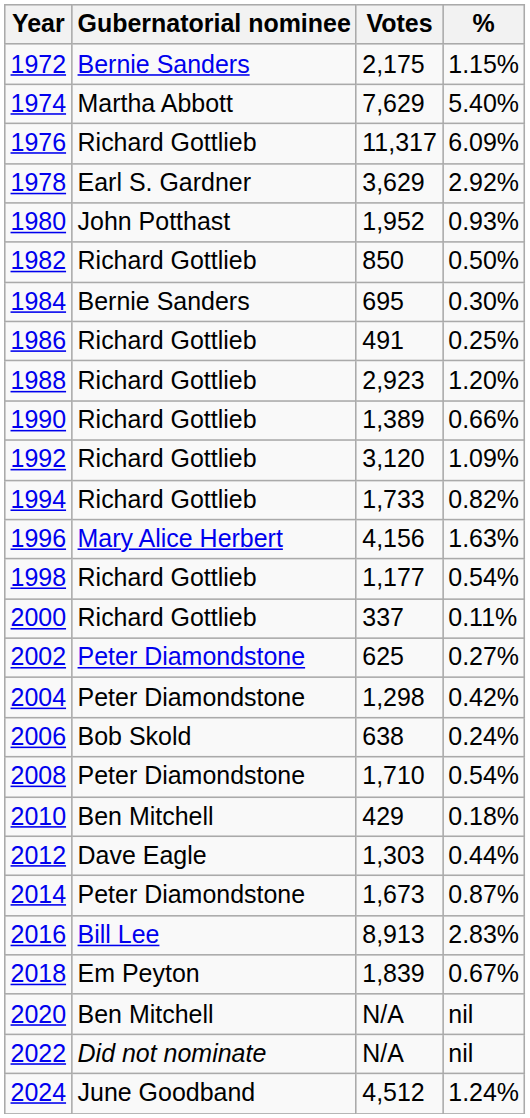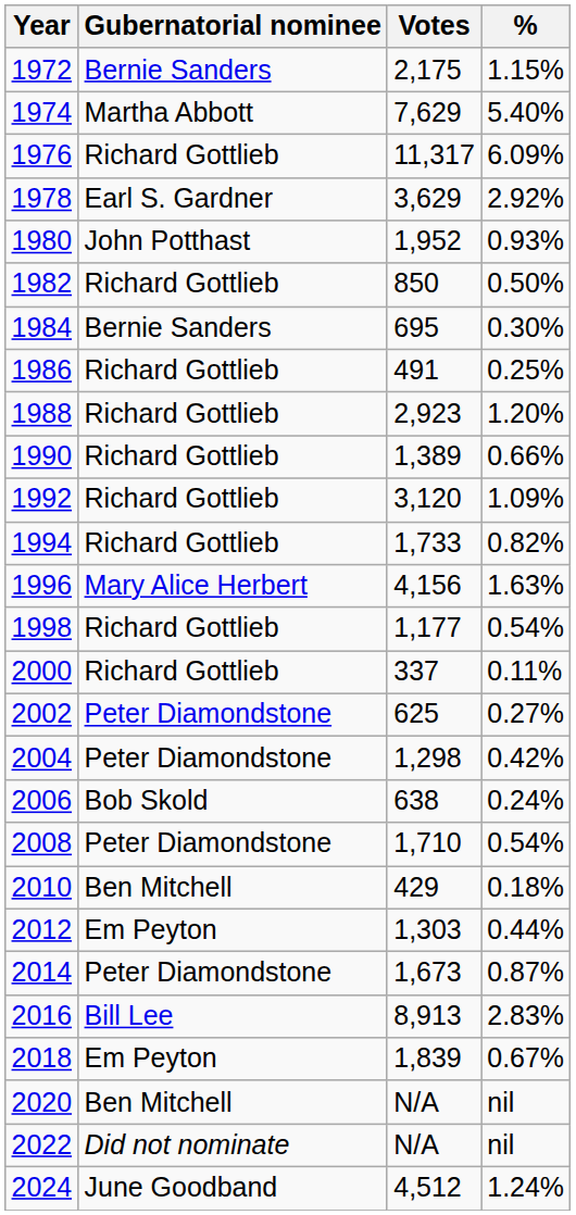 <table class="wikitable sortable">
 <tr>
 <th>Year</th>
 <th>Gubernatorial nominee</th>
 <th>Votes</th>
 <th>%</th>
 </tr>
 <tr>
 <td><a href='#'>1972</a></td>
 <td><a href='#'>Bernie Sanders</a></td>
 <td>2,175</td>
 <td>1.15%</td>
 </tr>
 <tr>
 <td><a href='#'>1974</a></td>
 <td>Martha Abbott</td>
 <td>7,629</td>
 <td>5.40%</td>
 </tr>
 <tr>
 <td><a href='#'>1976</a></td>
 <td>Richard Gottlieb</td>
 <td>11,317</td>
 <td>6.09%</td>
 </tr>
 <tr>
 <td><a href='#'>1978</a></td>
 <td>Earl S. Gardner</td>
 <td>3,629</td>
 <td>2.92%</td>
 </tr>
 <tr>
 <td><a href='#'>1980</a></td>
 <td>John Potthast</td>
 <td>1,952</td>
 <td>0.93%</td>
 </tr>
 <tr>
 <td><a href='#'>1982</a></td>
 <td>Richard Gottlieb</td>
 <td>850</td>
 <td>0.50%</td>
 </tr>
 <tr>
 <td><a href='#'>1984</a></td>
 <td>Bernie Sanders</td>
 <td>695</td>
 <td>0.30%</td>
 </tr>
 <tr>
 <td><a href='#'>1986</a></td>
 <td>Richard Gottlieb</td>
 <td>491</td>
 <td>0.25%</td>
 </tr>
 <tr>
 <td><a href='#'>1988</a></td>
 <td>Richard Gottlieb</td>
 <td>2,923</td>
 <td>1.20%</td>
 </tr>
 <tr>
 <td><a href='#'>1990</a></td>
 <td>Richard Gottlieb</td>
 <td>1,389</td>
 <td>0.66%</td>
 </tr>
 <tr>
 <td><a href='#'>1992</a></td>
 <td>Richard Gottlieb</td>
 <td>3,120</td>
 <td>1.09%</td>
 </tr>
 <tr>
 <td><a href='#'>1994</a></td>
 <td>Richard Gottlieb</td>
 <td>1,733</td>
 <td>0.82%</td>
 </tr>
 <tr>
 <td><a href='#'>1996</a></td>
 <td><a href='#'>Mary Alice Herbert</a></td>
 <td>4,156</td>
 <td>1.63%</td>
 </tr>
 <tr>
 <td><a href='#'>1998</a></td>
 <td>Richard Gottlieb</td>
 <td>1,177</td>
 <td>0.54%</td>
 </tr>
 <tr>
 <td><a href='#'>2000</a></td>
 <td>Richard Gottlieb</td>
 <td>337</td>
 <td>0.11%</td>
 </tr>
 <tr>
 <td><a href='#'>2002</a></td>
 <td><a href='#'>Peter Diamondstone</a></td>
 <td>625</td>
 <td>0.27%</td>
 </tr>
 <tr>
 <td><a href='#'>2004</a></td>
 <td>Peter Diamondstone</td>
 <td>1,298</td>
 <td>0.42%</td>
 </tr>
 <tr>
 <td><a href='#'>2006</a></td>
 <td>Bob Skold</td>
 <td>638</td>
 <td>0.24%</td>
 </tr>
 <tr>
 <td><a href='#'>2008</a></td>
 <td>Peter Diamondstone</td>
 <td>1,710</td>
 <td>0.54%</td>
 </tr>
 <tr>
 <td><a href='#'>2010</a></td>
 <td>Ben Mitchell</td>
 <td>429</td>
 <td>0.18%</td>
 </tr>
 <tr>
 <td><a href='#'>2012</a></td>
-<td>Dave Eagle</td>
+<td>Em Peyton</td>
 <td>1,303</td>
 <td>0.44%</td>
 </tr>
 <tr>
 <td><a href='#'>2014</a></td>
 <td>Peter Diamondstone</td>
 <td>1,673</td>
 <td>0.87%</td>
 </tr>
 <tr>
 <td><a href='#'>2016</a></td>
 <td><a href='#'>Bill Lee</a></td>
 <td>8,913</td>
 <td>2.83%</td>
 </tr>
 <tr>
 <td><a href='#'>2018</a></td>
 <td>Em Peyton</td>
 <td>1,839</td>
 <td>0.67%</td>
 </tr>
 <tr>
 <td><a href='#'>2020</a></td>
 <td>Ben Mitchell</td>
 <td>N/A</td>
 <td>nil</td>
 </tr>
 <tr>
 <td><a href='#'>2022</a></td>
 <td><em>Did not nominate</em></td>
 <td>N/A</td>
 <td>nil</td>
 </tr>
 <tr>
 <td><a href='#'>2024</a></td>
 <td>June Goodband</td>
 <td>4,512</td>
 <td>1.24%</td>
 </tr>
 </table>
